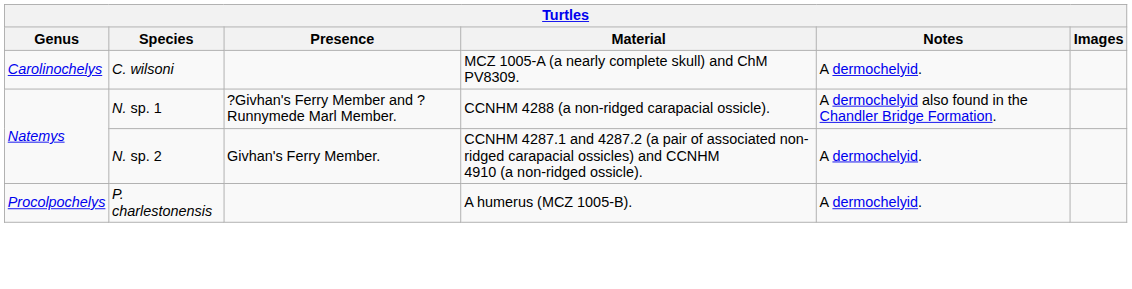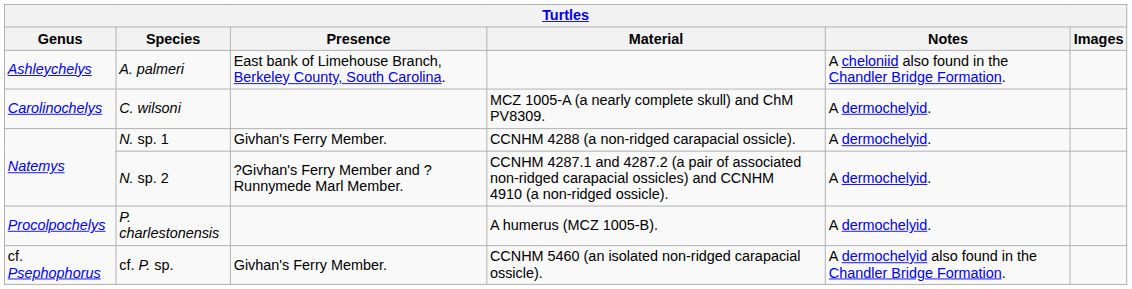 <table class="wikitable" align="center">
 <tr>
 <th colspan="6" align="center"><strong><a href='#'>Turtles</a></strong></th>
 </tr>
 <tr>
 <th>Genus</th>
 <th>Species</th>
 <th>Presence</th>
 <th><strong>Material</strong></th>
 <th>Notes</th>
 <th>Images</th>
 </tr>
 <tr>
+<td><em><a href='#'>Ashleychelys</a></em></td>
+<td><em>A. palmeri</em></td>
+<td>East bank of Limehouse Branch, <a href='#'>Berkeley County, South Carolina</a>.</td>
+<td></td>
+<td>A <a href='#'>cheloniid</a> also found in the <a href='#'>Chandler Bridge Formation</a>.</td>
+<td></td>
+</tr>
+<tr>
 <td><em><a href='#'>Carolinochelys</a></em></td>
 <td><em>C. wilsoni</em></td>
 <td></td>
 <td>MCZ 1005-A (a nearly complete skull) and ChM PV8309.</td>
 <td>A <a href='#'>dermochelyid</a>.</td>
 <td></td>
 </tr>
 <tr>
 <td rowspan=2><em><a href='#'>Natemys</a></em></td>
 <td><em>N.</em> sp. 1</td>
-<td>?Givhan's Ferry Member and ?Runnymede Marl Member.</td>
+<td>Givhan's Ferry Member.</td>
 <td>CCNHM 4288 (a non-ridged carapacial ossicle).</td>
-<td>A <a href='#'>dermochelyid</a> also found in the <a href='#'>Chandler Bridge Formation</a>.</td>
+<td>A <a href='#'>dermochelyid</a>.</td>
 <td></td>
 </tr>
 <tr>
 <td><em>N.</em> sp. 2</td>
-<td>Givhan's Ferry Member.</td>
+<td>?Givhan's Ferry Member and ?Runnymede Marl Member.</td>
 <td>CCNHM 4287.1 and 4287.2 (a pair of associated non-ridged carapacial ossicles) and CCNHM<br>4910 (a non-ridged ossicle).</td>
 <td>A <a href='#'>dermochelyid</a>.</td>
 <td></td>
 </tr>
 <tr>
 <td><em><a href='#'>Procolpochelys</a></em></td>
 <td><em>P. charlestonensis</em></td>
 <td></td>
 <td>A humerus (MCZ 1005-B).</td>
 <td>A <a href='#'>dermochelyid</a>.</td>
 <td></td>
 </tr>
+<tr>
+<td>cf. <em><a href='#'>Psephophorus</a></em></td>
+<td>cf. <em>P.</em> sp.</td>
+<td>Givhan's Ferry Member.</td>
+<td>CCNHM 5460 (an isolated non-ridged carapacial ossicle).</td>
+<td>A <a href='#'>dermochelyid</a> also found in the <a href='#'>Chandler Bridge Formation</a>.</td>
+<td></td>
+</tr>
 </table>
